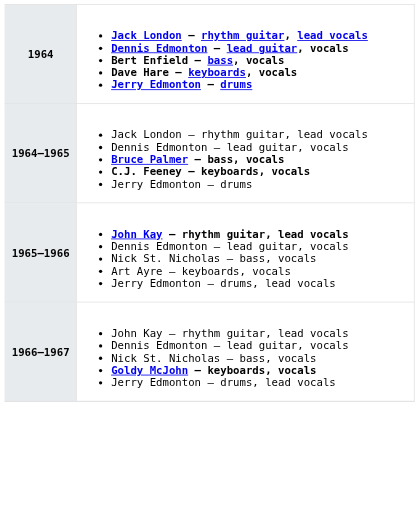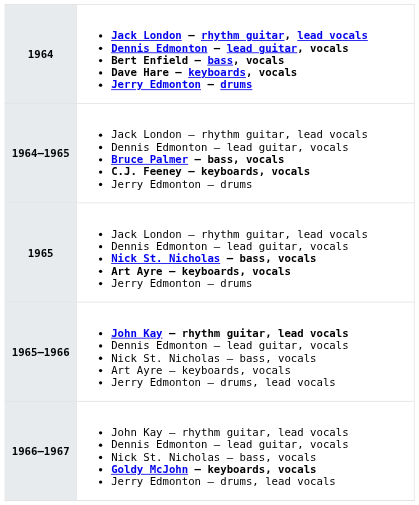 <table class="toccolours" border=1 cellpadding=2 cellspacing=0 style="float: lleft; width: 500px; margin: 0 0 1em 1em; border-collapse: collapse; border: 1px solid #E2E2E2;">
 <tr>
 <th bgcolor="#E7EBEE">1964<br></th>
 <td><br><ul><li><strong><a href='#'>Jack London</a> – <a href='#'>rhythm guitar</a>, <a href='#'>lead vocals</a></strong></li><li><strong><a href='#'>Dennis Edmonton</a> – <a href='#'>lead guitar</a>, vocals</strong></li><li><strong>Bert Enfield – <a href='#'>bass</a>, vocals</strong></li><li><strong>Dave Hare – <a href='#'>keyboards</a>, vocals</strong></li><li><strong><a href='#'>Jerry Edmonton</a> – <a href='#'>drums</a></strong></li></ul></td>
 </tr>
 <tr>
 <th bgcolor="#E7EBEE">1964–1965<br></th>
 <td><br><ul><li>Jack London – rhythm guitar, lead vocals</li><li>Dennis Edmonton – lead guitar, vocals</li><li><strong><a href='#'>Bruce Palmer</a> – bass, vocals</strong></li><li><strong>C.J. Feeney – keyboards, vocals</strong></li><li>Jerry Edmonton – drums</li></ul></td>
+</tr>
+<tr>
+<th bgcolor="#E7EBEE">1965<br></th>
+<td><br><ul><li>Jack London – rhythm guitar, lead vocals</li><li>Dennis Edmonton – lead guitar, vocals</li><li><strong><a href='#'>Nick St. Nicholas</a> – bass, vocals</strong></li><li><strong>Art Ayre – keyboards, vocals</strong></li><li>Jerry Edmonton – drums</li></ul></td>
 </tr>
 <tr>
 <th bgcolor="#E7EBEE">1965–1966</th>
 <td><br><ul><li><strong><a href='#'>John Kay</a> – rhythm guitar, lead vocals</strong></li><li>Dennis Edmonton – lead guitar, vocals</li><li>Nick St. Nicholas – bass, vocals</li><li>Art Ayre – keyboards, vocals</li><li>Jerry Edmonton – drums, lead vocals</li></ul></td>
 </tr>
 <tr>
 <th bgcolor="#E7EBEE">1966–1967<br></th>
 <td><br><ul><li>John Kay – rhythm guitar, lead vocals</li><li>Dennis Edmonton – lead guitar, vocals</li><li>Nick St. Nicholas – bass, vocals</li><li><strong><a href='#'>Goldy McJohn</a> – keyboards, vocals</strong></li><li>Jerry Edmonton – drums, lead vocals</li></ul></td>
 </tr>
 <tr>
 </tr>
 </table>
